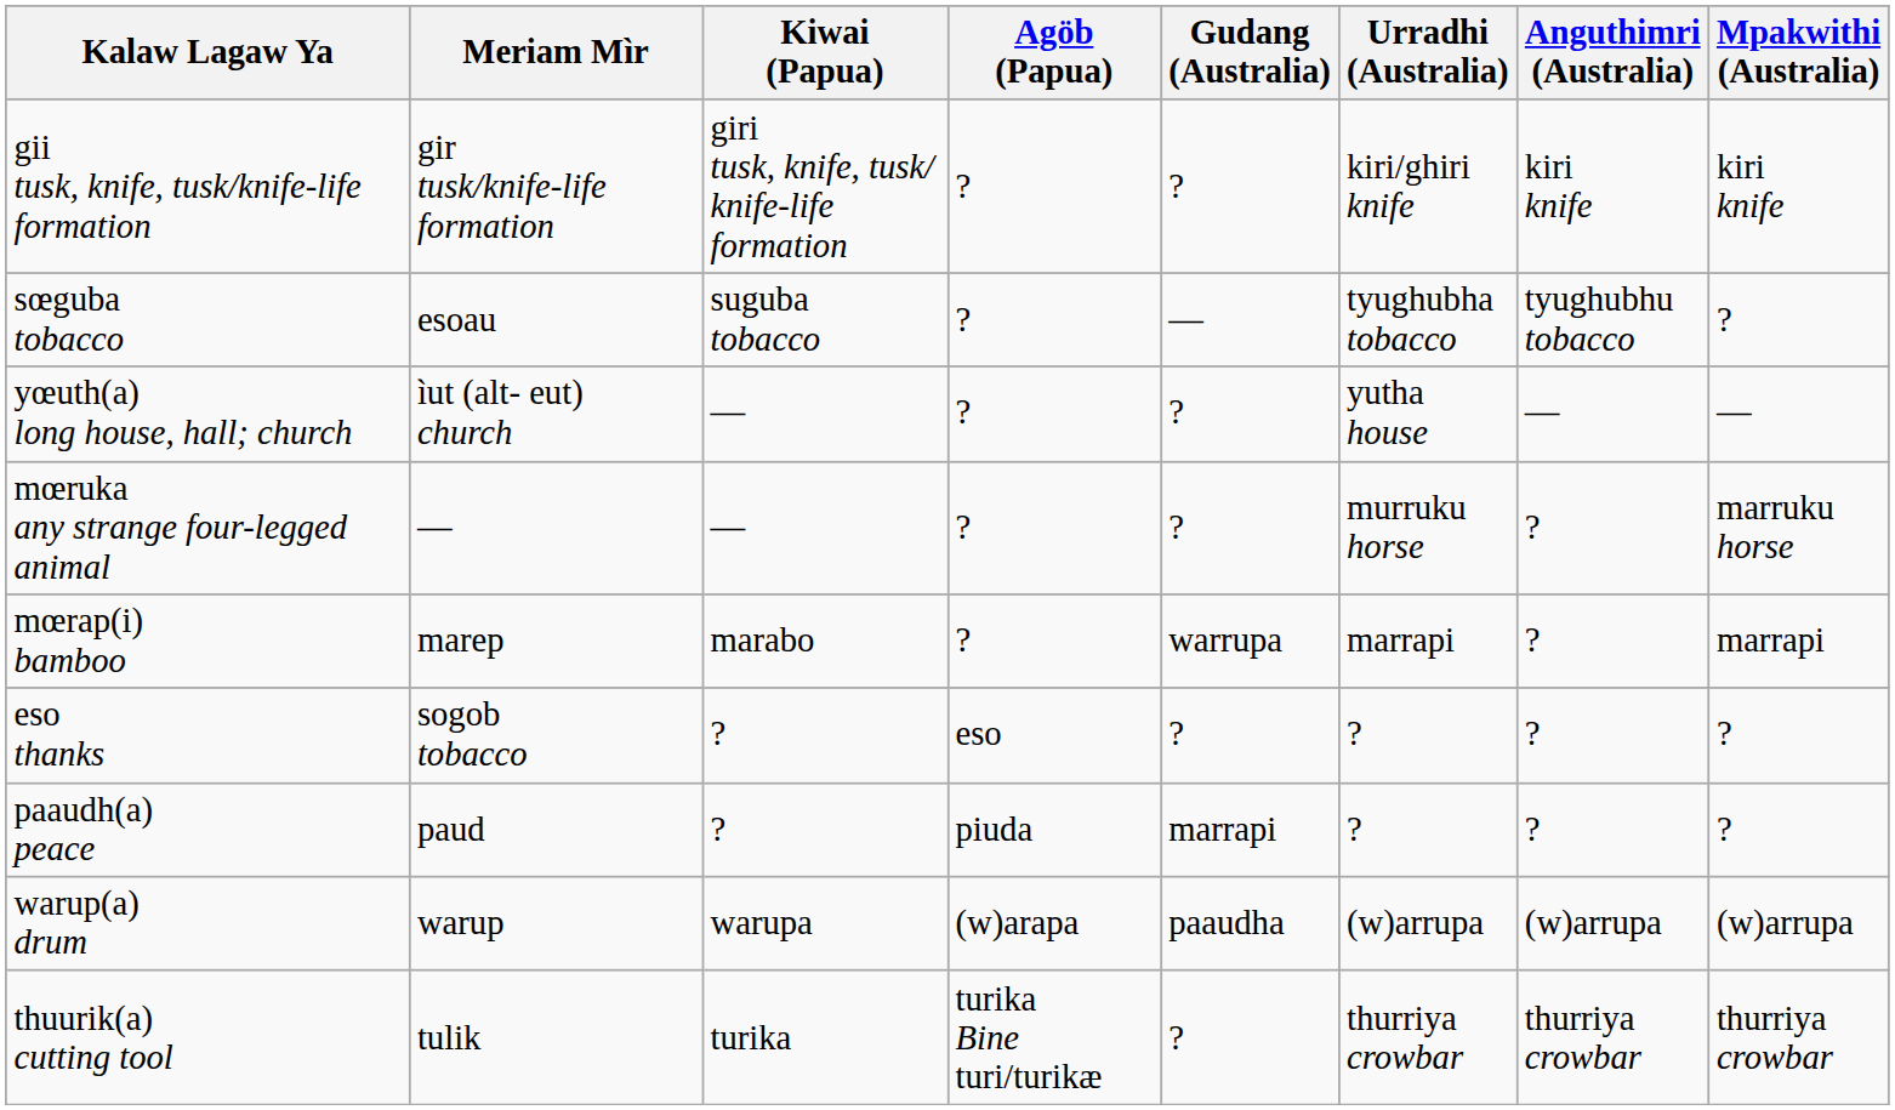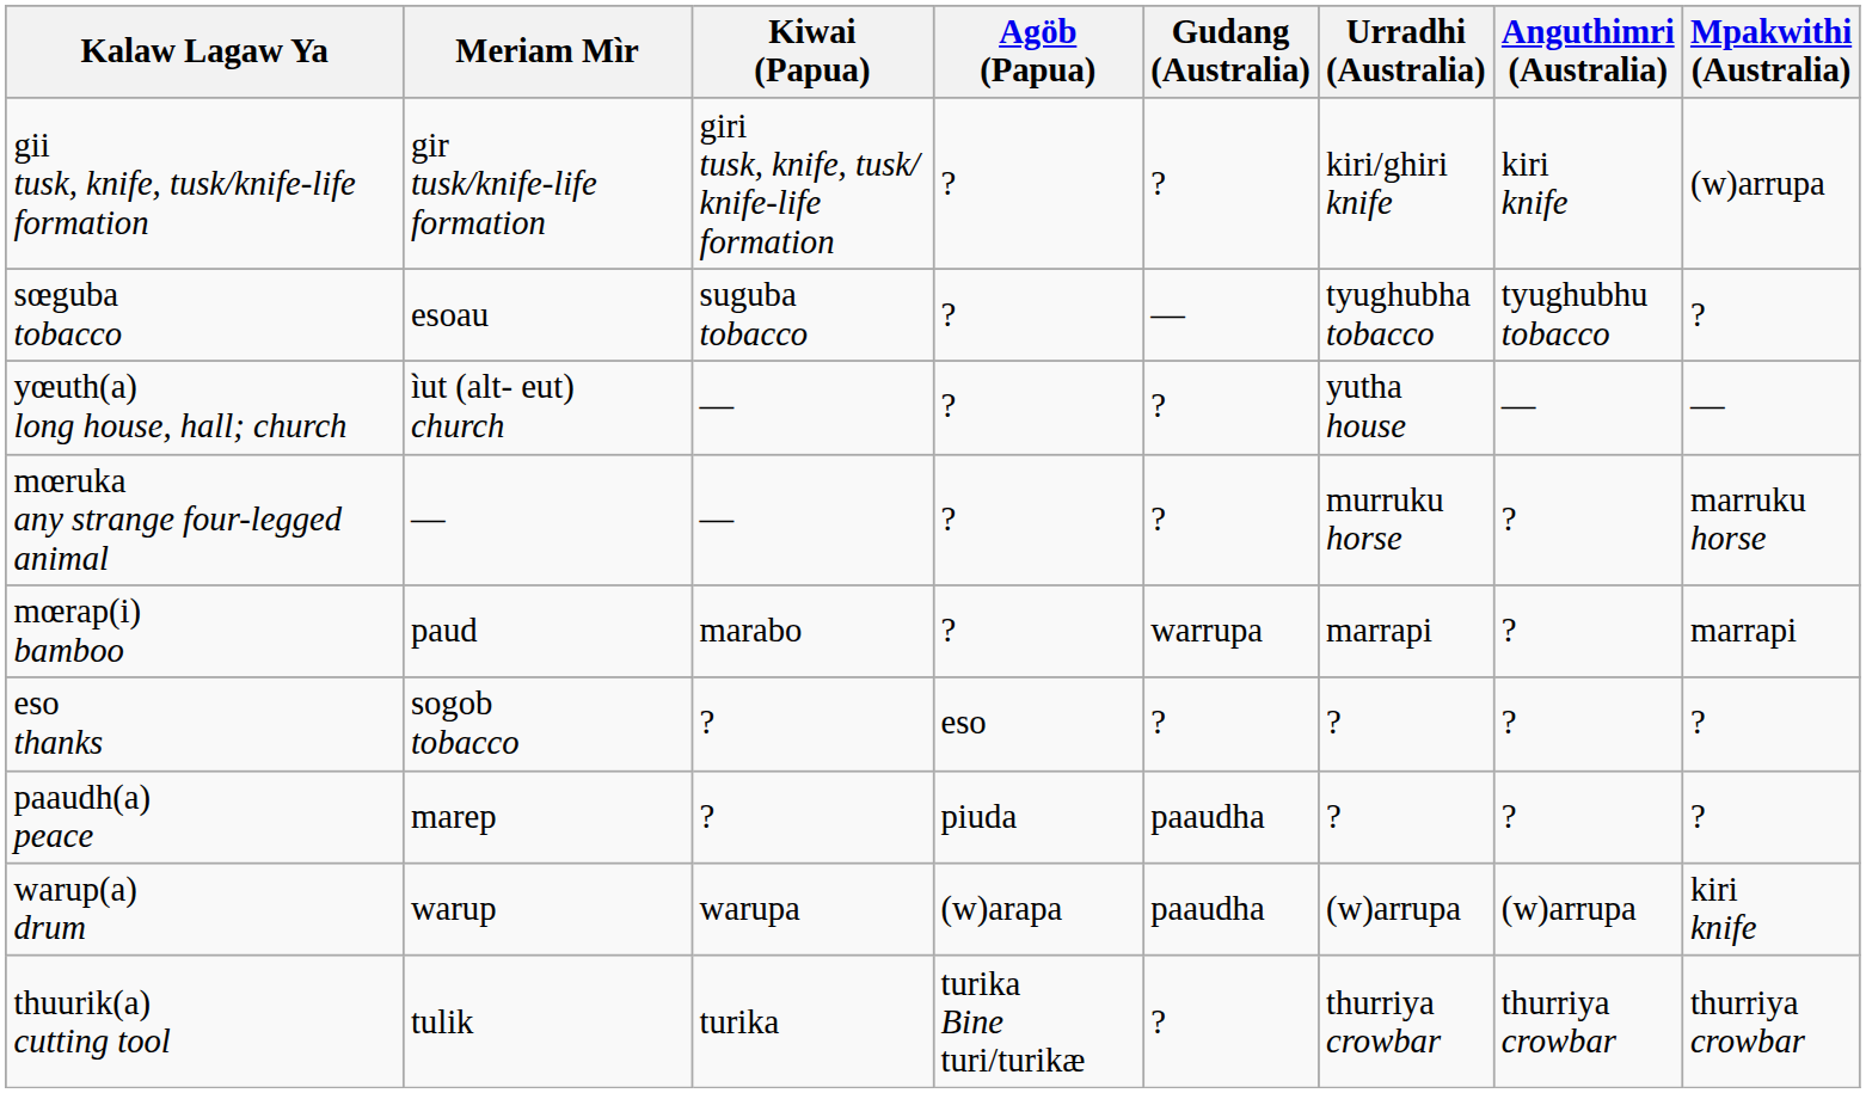 <table class="wikitable">
 <tr>
 <th>Kalaw Lagaw Ya</th>
 <th>Meriam Mìr</th>
 <th>Kiwai <br>(Papua)</th>
 <th><a href='#'>Agöb</a> <br>(Papua)</th>
 <th>Gudang <br>(Australia)</th>
 <th>Urradhi <br> (Australia)</th>
 <th><a href='#'>Anguthimri</a> <br> (Australia)</th>
 <th><a href='#'>Mpakwithi</a> <br> (Australia)</th>
 </tr>
 <tr>
 <td>gii <br> <em>tusk, knife, tusk/knife-life formation</em></td>
 <td>gir <br> <em>tusk/knife-life formation</em></td>
 <td>giri <br> <em>tusk, knife, tusk/<br>knife-life formation</em></td>
 <td>?</td>
 <td>?</td>
 <td>kiri/ghiri <br> <em>knife</em></td>
 <td>kiri <br> <em>knife</em></td>
-<td>kiri <br> <em>knife</em></td>
+<td>(w)arrupa</td>
 </tr>
 <tr>
 <td>sœguba <br> <em>tobacco</em></td>
 <td>esoau</td>
 <td>suguba <br> <em>tobacco</em></td>
 <td>?</td>
 <td>—</td>
 <td>tyughubha <br> <em>tobacco</em></td>
 <td>tyughubhu <br> <em>tobacco</em></td>
 <td>?</td>
 </tr>
 <tr>
 <td>yœuth(a) <br> <em>long house, hall; church</em></td>
 <td>ìut (alt- eut) <br> <em>church</em></td>
 <td>—</td>
 <td>?</td>
 <td>?</td>
 <td>yutha <br> <em>house</em></td>
 <td>—</td>
 <td>—</td>
 </tr>
 <tr>
 <td>mœruka <br><em>any strange four-legged animal</em></td>
 <td>—</td>
 <td>—</td>
 <td>?</td>
 <td>?</td>
 <td>murruku <br> <em>horse</em></td>
 <td>?</td>
 <td>marruku <br> <em>horse</em></td>
 </tr>
 <tr>
 <td>mœrap(i) <br> <em>bamboo</em></td>
-<td>marep</td>
+<td>paud</td>
 <td>marabo</td>
 <td>?</td>
 <td>warrupa</td>
 <td>marrapi</td>
 <td>?</td>
 <td>marrapi</td>
 </tr>
 <tr>
 <td>eso <br> <em>thanks</em></td>
 <td>sogob <br> <em>tobacco</em></td>
 <td>?</td>
 <td>eso</td>
 <td>?</td>
 <td>?</td>
 <td>?</td>
 <td>?</td>
 </tr>
 <tr>
 <td>paaudh(a) <br> <em>peace</em></td>
-<td>paud</td>
+<td>marep</td>
 <td>?</td>
 <td>piuda</td>
-<td>marrapi</td>
+<td>paaudha</td>
 <td>?</td>
 <td>?</td>
 <td>?</td>
 </tr>
 <tr>
 <td>warup(a) <br> <em>drum</em></td>
 <td>warup</td>
 <td>warupa</td>
 <td>(w)arapa</td>
 <td>paaudha</td>
 <td>(w)arrupa</td>
 <td>(w)arrupa</td>
-<td>(w)arrupa</td>
+<td>kiri <br> <em>knife</em></td>
 </tr>
 <tr>
 <td>thuurik(a) <br> <em>cutting tool</em></td>
 <td>tulik</td>
 <td>turika</td>
 <td>turika <br> <em>Bine</em> turi/turikæ</td>
 <td>?</td>
 <td>thurriya <br> <em>crowbar</em></td>
 <td>thurriya <br> <em>crowbar</em></td>
 <td>thurriya <br> <em>crowbar</em></td>
 </tr>
 </table>
